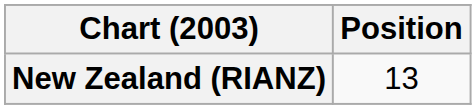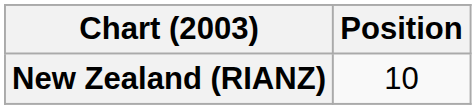 <table class="wikitable plainrowheaders" style="text-align:center">
 <tr>
 <th>Chart (2003)</th>
 <th>Position</th>
 </tr>
 <tr>
 <th scope="row">New Zealand (RIANZ)</th>
-<td>13</td>
+<td>10</td>
 </tr>
 </table>
